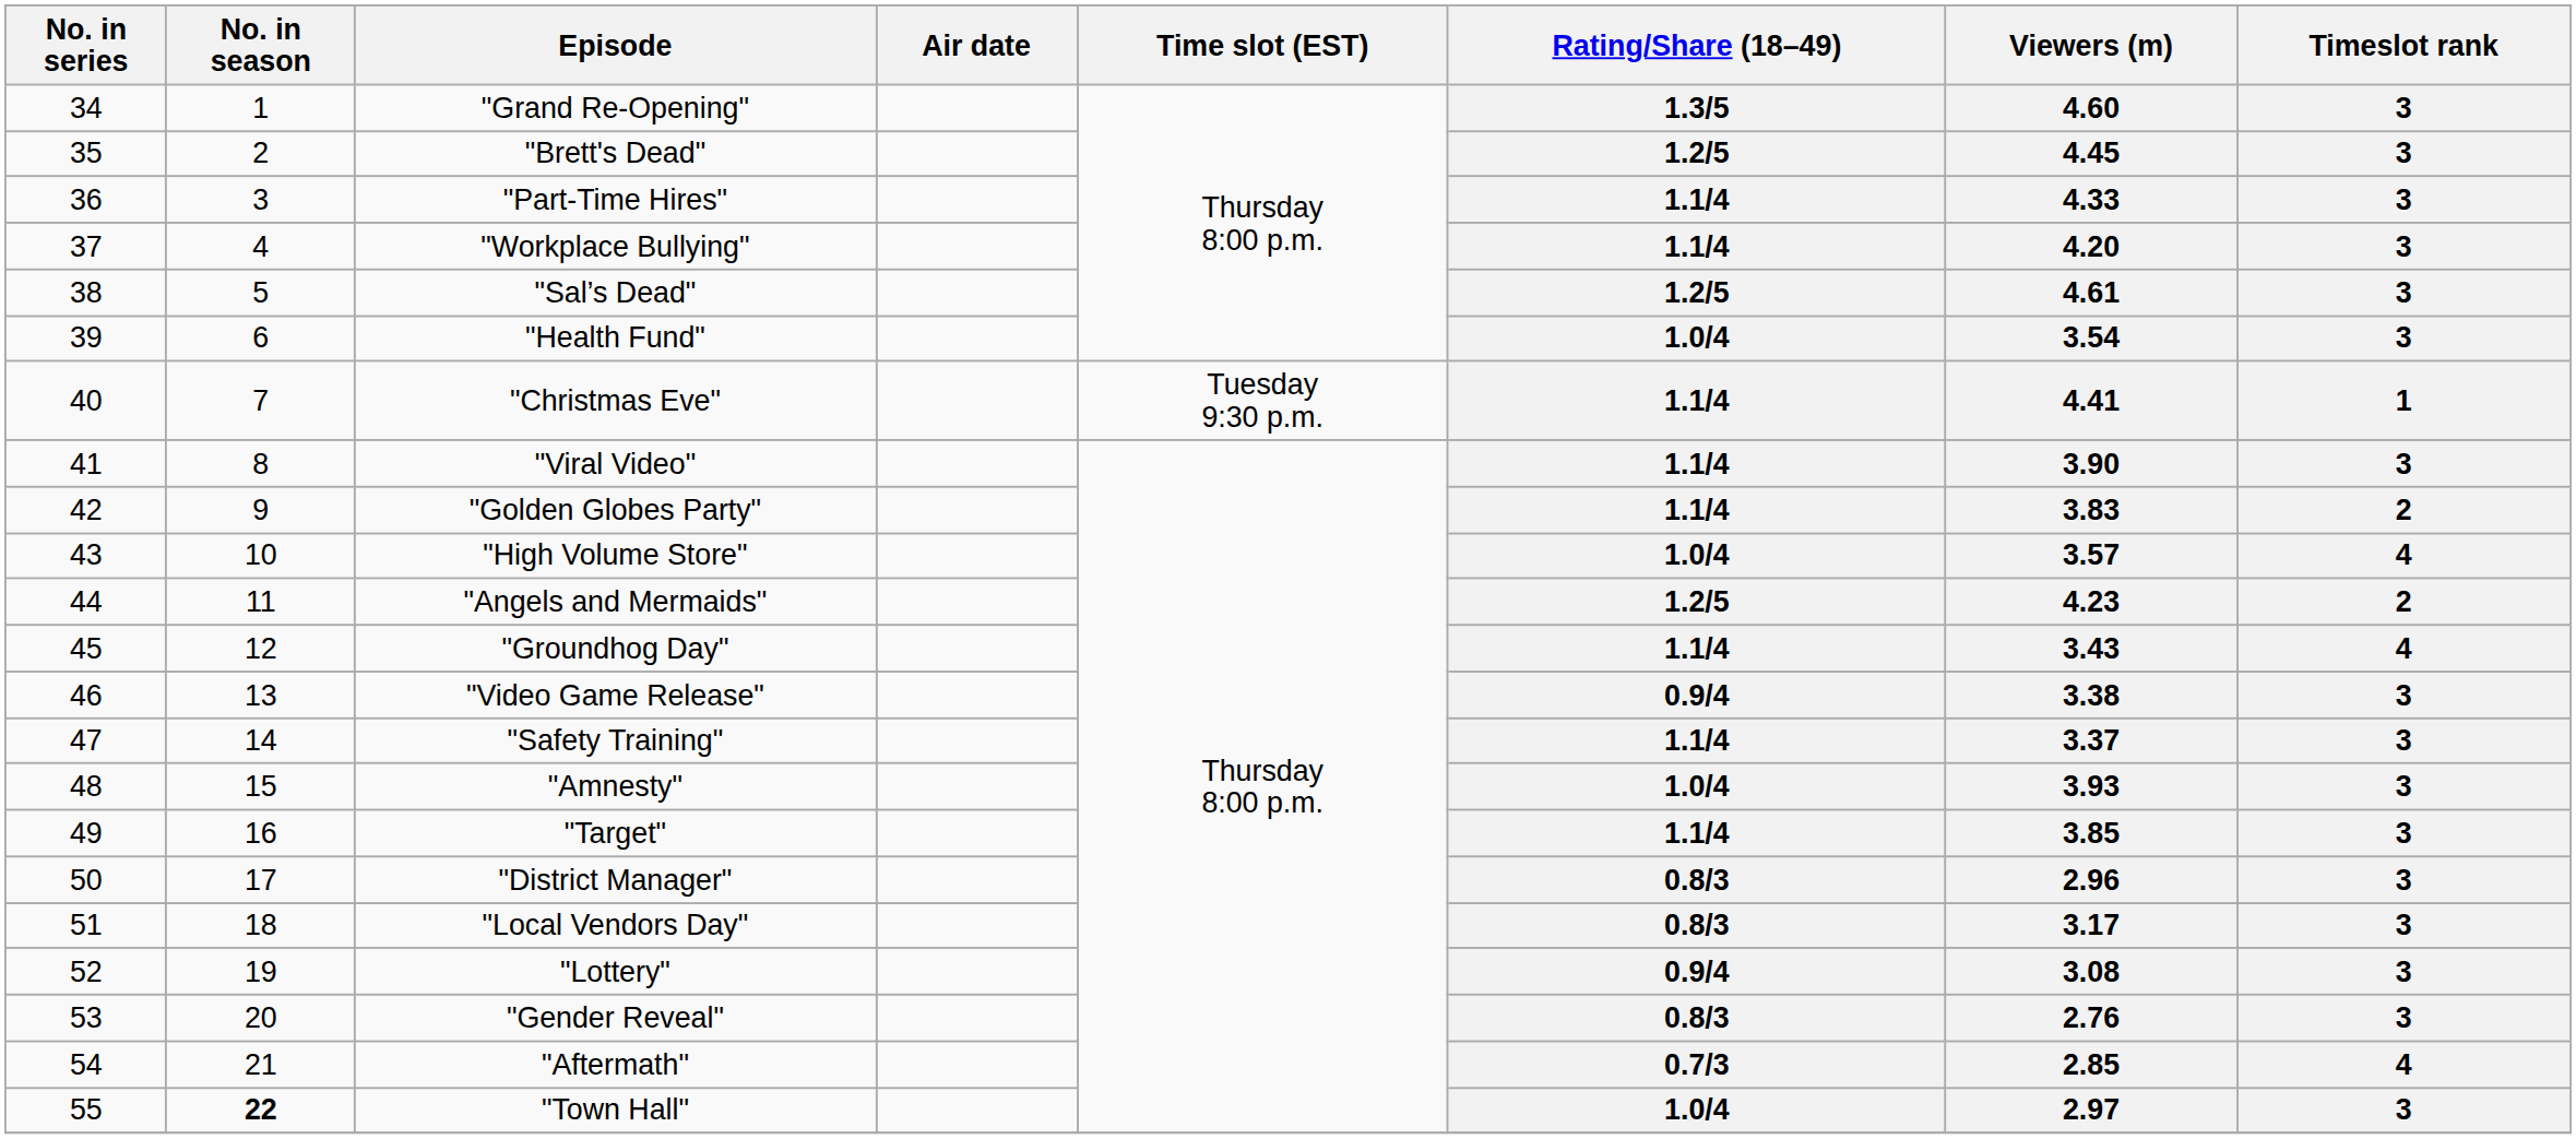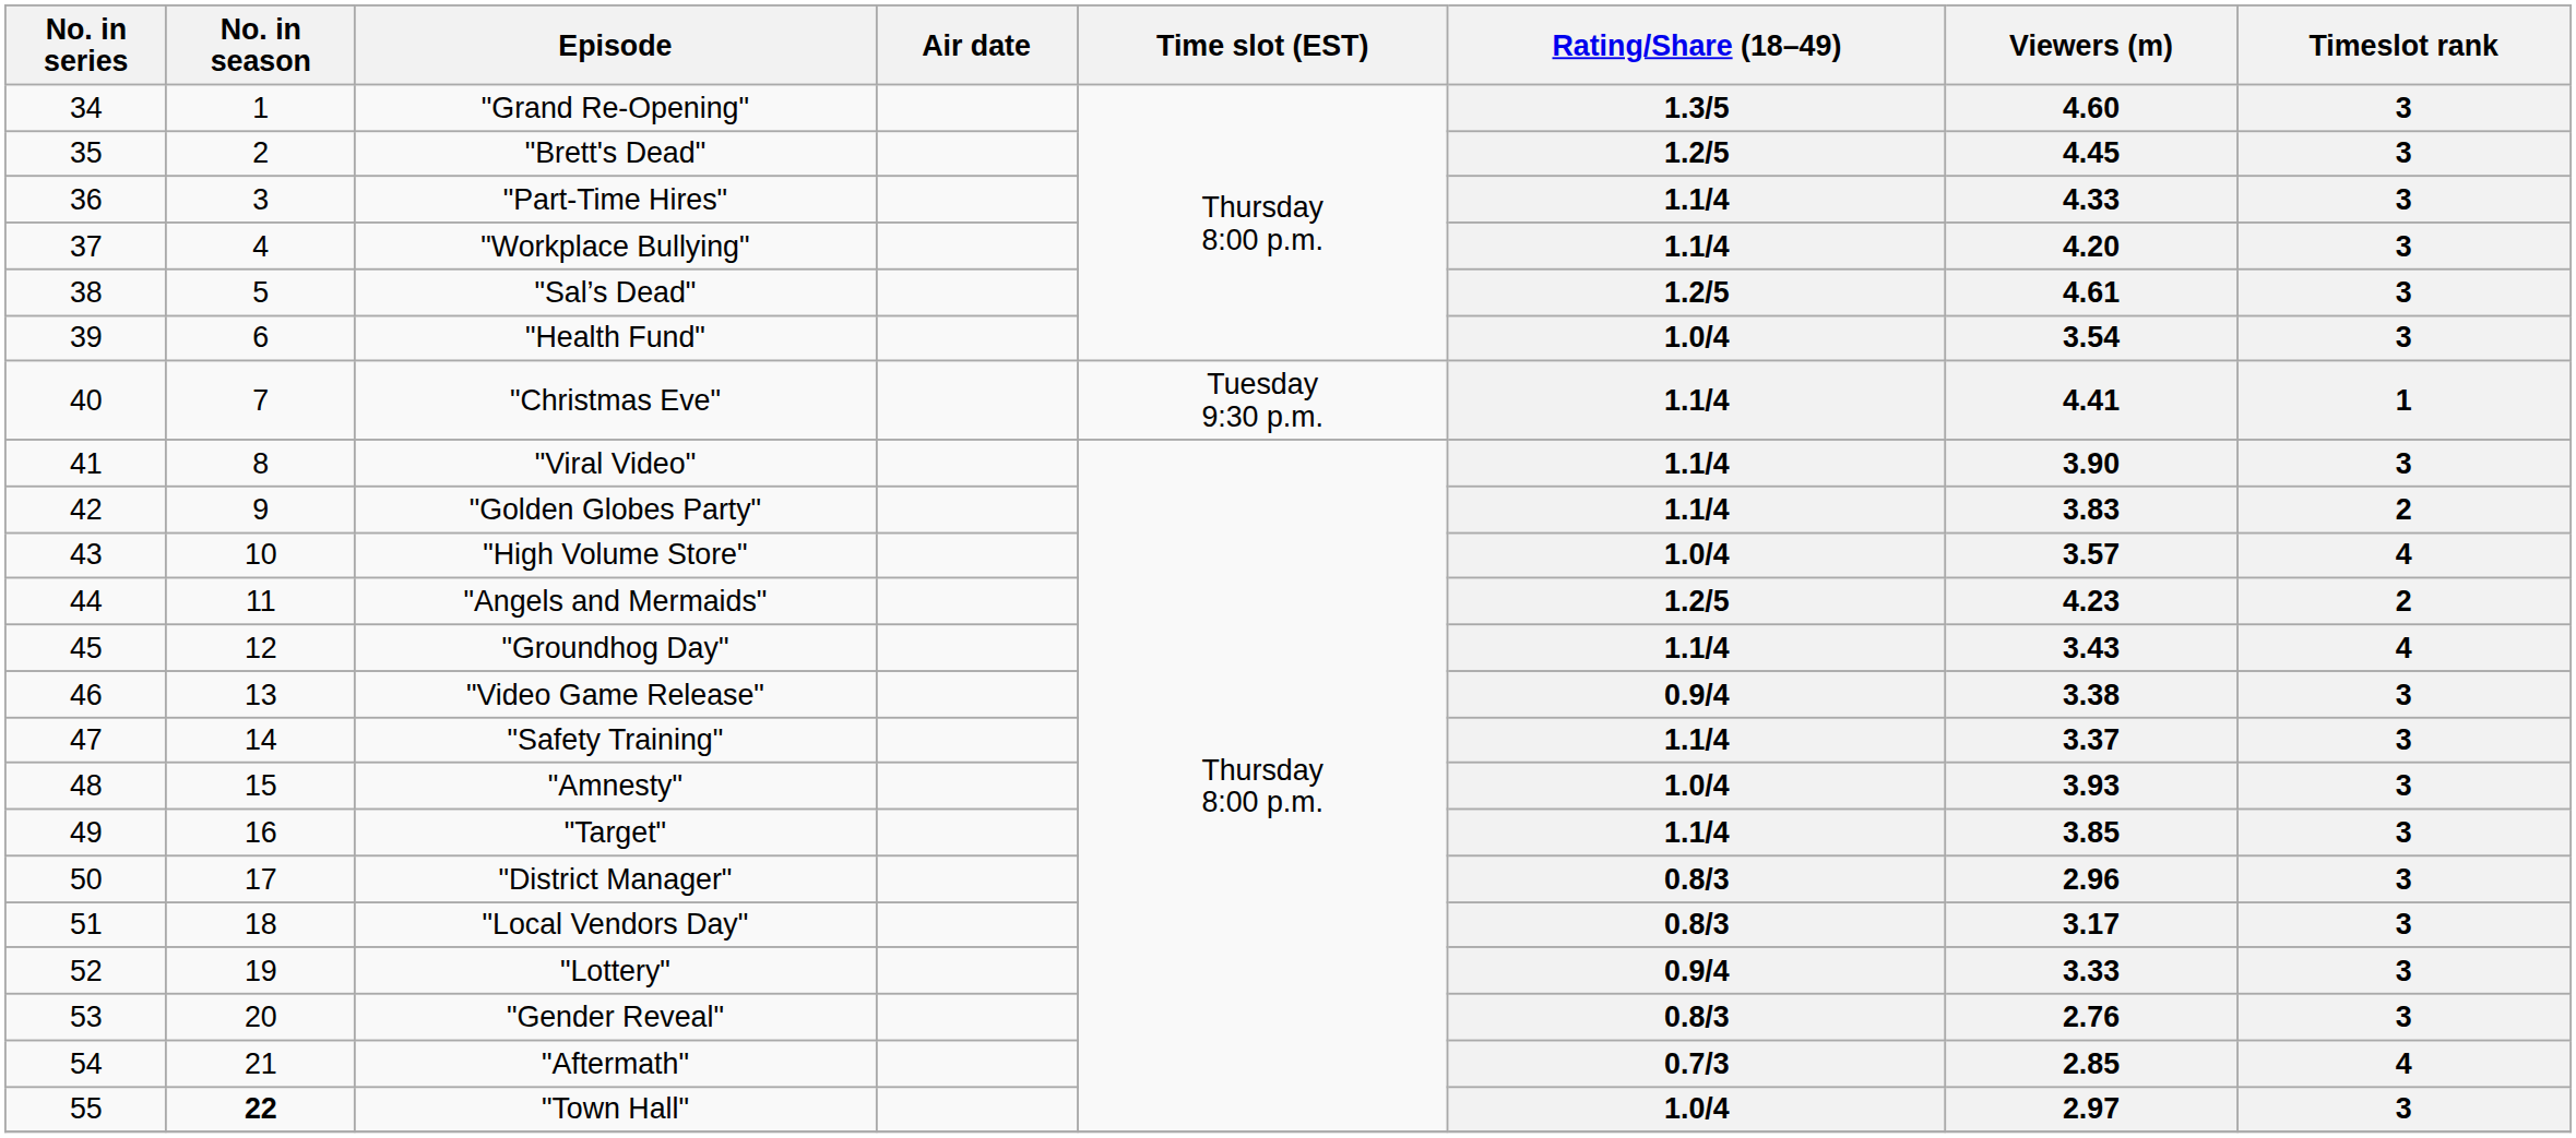 <table class="wikitable" style="font-size:90%; text-align:center; width: 100%; margin-left: auto; margin-right: auto;">
 <tr>
 <th>No. in<br>series</th>
 <th>No. in<br>season</th>
 <th>Episode</th>
 <th>Air date</th>
 <th>Time slot (EST)</th>
 <th><a href='#'>Rating/Share</a> (18–49)</th>
 <th>Viewers (m)</th>
 <th>Timeslot rank</th>
 </tr>
 <tr>
 <td style="text-align:center">34</td>
 <td style="text-align:center">1</td>
 <td>"Grand Re-Opening"</td>
 <td></td>
 <td style="text-align:center" rowspan="6">Thursday<br>8:00 p.m.</td>
 <th>1.3/5</th>
 <th>4.60</th>
 <th>3</th>
 </tr>
 <tr>
 <td style="text-align:center">35</td>
 <td style="text-align:center">2</td>
 <td>"Brett's Dead"</td>
 <td></td>
 <th>1.2/5</th>
 <th>4.45</th>
 <th>3</th>
 </tr>
 <tr>
 <td style="text-align:center">36</td>
 <td style="text-align:center">3</td>
 <td>"Part-Time Hires"</td>
 <td></td>
 <th>1.1/4</th>
 <th>4.33</th>
 <th>3</th>
 </tr>
 <tr>
 <td style="text-align:center">37</td>
 <td style="text-align:center">4</td>
 <td>"Workplace Bullying"</td>
 <td></td>
 <th>1.1/4</th>
 <th>4.20</th>
 <th>3</th>
 </tr>
 <tr>
 <td style="text-align:center">38</td>
 <td style="text-align:center">5</td>
 <td>"Sal’s Dead"</td>
 <td></td>
 <th>1.2/5</th>
 <th>4.61</th>
 <th>3</th>
 </tr>
 <tr>
 <td style="text-align:center">39</td>
 <td style="text-align:center">6</td>
 <td>"Health Fund"</td>
 <td></td>
 <th>1.0/4</th>
 <th>3.54</th>
 <th>3</th>
 </tr>
 <tr>
 <td style="text-align:center">40</td>
 <td style="text-align:center">7</td>
 <td>"Christmas Eve"</td>
 <td></td>
 <td style="text-align:center">Tuesday<br>9:30 p.m.</td>
 <th>1.1/4</th>
 <th>4.41</th>
 <th>1</th>
 </tr>
 <tr>
 <td style="text-align:center">41</td>
 <td style="text-align:center">8</td>
 <td>"Viral Video"</td>
 <td></td>
 <td style="text-align:center" rowspan="15">Thursday<br>8:00 p.m.</td>
 <th>1.1/4</th>
 <th>3.90</th>
 <th>3</th>
 </tr>
 <tr>
 <td style="text-align:center">42</td>
 <td style="text-align:center">9</td>
 <td>"Golden Globes Party"</td>
 <td></td>
 <th>1.1/4</th>
 <th>3.83</th>
 <th>2</th>
 </tr>
 <tr>
 <td style="text-align:center">43</td>
 <td style="text-align:center">10</td>
 <td>"High Volume Store"</td>
 <td></td>
 <th>1.0/4</th>
 <th>3.57</th>
 <th>4</th>
 </tr>
 <tr>
 <td style="text-align:center">44</td>
 <td style="text-align:center">11</td>
 <td>"Angels and Mermaids"</td>
 <td></td>
 <th>1.2/5</th>
 <th>4.23</th>
 <th>2</th>
 </tr>
 <tr>
 <td style="text-align:center">45</td>
 <td style="text-align:center">12</td>
 <td>"Groundhog Day"</td>
 <td></td>
 <th>1.1/4</th>
 <th>3.43</th>
 <th>4</th>
 </tr>
 <tr>
 <td style="text-align:center">46</td>
 <td style="text-align:center">13</td>
 <td>"Video Game Release"</td>
 <td></td>
 <th>0.9/4</th>
 <th>3.38</th>
 <th>3</th>
 </tr>
 <tr>
 <td style="text-align:center">47</td>
 <td style="text-align:center">14</td>
 <td>"Safety Training"</td>
 <td></td>
 <th>1.1/4</th>
 <th>3.37</th>
 <th>3</th>
 </tr>
 <tr>
 <td style="text-align:center">48</td>
 <td style="text-align:center">15</td>
 <td>"Amnesty"</td>
 <td></td>
 <th>1.0/4</th>
 <th>3.93</th>
 <th>3</th>
 </tr>
 <tr>
 <td style="text-align:center">49</td>
 <td style="text-align:center">16</td>
 <td>"Target"</td>
 <td></td>
 <th>1.1/4</th>
 <th>3.85</th>
 <th>3</th>
 </tr>
 <tr>
 <td style="text-align:center">50</td>
 <td style="text-align:center">17</td>
 <td>"District Manager"</td>
 <td></td>
 <th>0.8/3</th>
 <th>2.96</th>
 <th>3</th>
 </tr>
 <tr>
 <td style="text-align:center">51</td>
 <td style="text-align:center">18</td>
 <td>"Local Vendors Day"</td>
 <td></td>
 <th>0.8/3</th>
 <th>3.17</th>
 <th>3</th>
 </tr>
 <tr>
 <td style="text-align:center">52</td>
 <td style="text-align:center">19</td>
 <td>"Lottery"</td>
 <td></td>
 <th>0.9/4</th>
-<th>3.08</th>
+<th>3.33</th>
 <th>3</th>
 </tr>
 <tr>
 <td style="text-align:center">53</td>
 <td style="text-align:center">20</td>
 <td>"Gender Reveal"</td>
 <td></td>
 <th>0.8/3</th>
 <th>2.76</th>
 <th>3</th>
 </tr>
 <tr>
 <td style="text-align:center">54</td>
 <td style="text-align:center">21</td>
 <td>"Aftermath"</td>
 <td></td>
 <th>0.7/3</th>
 <th>2.85</th>
 <th>4</th>
 </tr>
 <tr>
 <td style="text-align:center">55</td>
 <td style="text-align:center"><strong>22</strong></td>
 <td>"Town Hall"</td>
 <td></td>
 <th>1.0/4</th>
 <th>2.97</th>
 <th>3</th>
 </tr>
 <tr>
 </tr>
 </table>
